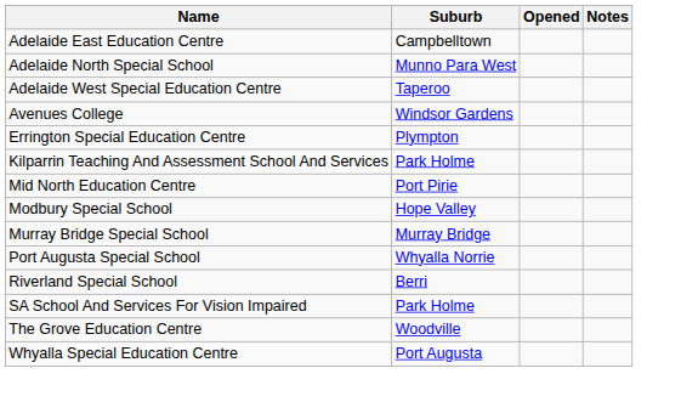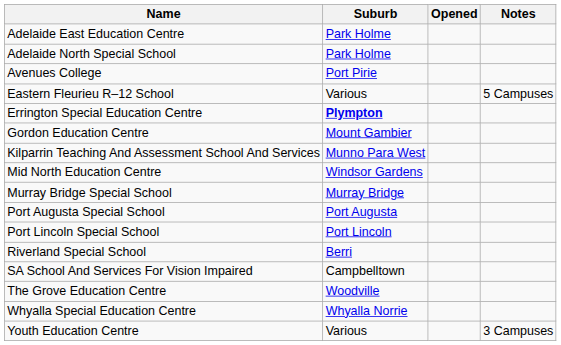 <table class="wikitable sortable">
 <tr>
 <th>Name</th>
 <th>Suburb</th>
 <th>Opened</th>
 <th>Notes</th>
 </tr>
 <tr>
 <td>Adelaide East Education Centre</td>
-<td>Campbelltown</td>
+<td><a href='#'>Park Holme</a></td>
 <td></td>
 <td></td>
 </tr>
 <tr>
 <td>Adelaide North Special School</td>
+<td><a href='#'>Park Holme</a></td>
+<td></td>
+<td></td>
+</tr>
+<tr>
+<td>Avenues College</td>
+<td><a href='#'>Port Pirie</a></td>
+<td></td>
+<td></td>
+</tr>
+<tr>
+<td>Eastern Fleurieu R–12 School</td>
+<td>Various</td>
+<td></td>
+<td>5 Campuses</td>
+</tr>
+<tr>
+<td>Errington Special Education Centre</td>
+<td><strong><a href='#'>Plympton</a></strong></td>
+<td></td>
+<td></td>
+</tr>
+<tr>
+<td>Gordon Education Centre</td>
+<td><a href='#'>Mount Gambier</a></td>
+<td></td>
+<td></td>
+</tr>
+<tr>
+<td>Kilparrin Teaching And Assessment School And Services</td>
 <td><a href='#'>Munno Para West</a></td>
 <td></td>
 <td></td>
 </tr>
 <tr>
-<td>Adelaide West Special Education Centre</td>
-<td><a href='#'>Taperoo</a></td>
-<td></td>
-<td></td>
-</tr>
-<tr>
-<td>Avenues College</td>
+<td>Mid North Education Centre</td>
 <td><a href='#'>Windsor Gardens</a></td>
-<td></td>
-<td></td>
-</tr>
-<tr>
-<td>Errington Special Education Centre</td>
-<td><a href='#'>Plympton</a></td>
-<td></td>
-<td></td>
-</tr>
-<tr>
-<td>Kilparrin Teaching And Assessment School And Services</td>
-<td><a href='#'>Park Holme</a></td>
-<td></td>
-<td></td>
-</tr>
-<tr>
-<td>Mid North Education Centre</td>
-<td><a href='#'>Port Pirie</a></td>
-<td></td>
-<td></td>
-</tr>
-<tr>
-<td>Modbury Special School</td>
-<td><a href='#'>Hope Valley</a></td>
 <td></td>
 <td></td>
 </tr>
 <tr>
 <td>Murray Bridge Special School</td>
 <td><a href='#'>Murray Bridge</a></td>
 <td></td>
 <td></td>
 </tr>
 <tr>
 <td>Port Augusta Special School</td>
-<td><a href='#'>Whyalla Norrie</a></td>
+<td><a href='#'>Port Augusta</a></td>
+<td></td>
+<td></td>
+</tr>
+<tr>
+<td>Port Lincoln Special School</td>
+<td><a href='#'>Port Lincoln</a></td>
 <td></td>
 <td></td>
 </tr>
 <tr>
 <td>Riverland Special School</td>
 <td><a href='#'>Berri</a></td>
 <td></td>
 <td></td>
 </tr>
 <tr>
 <td>SA School And Services For Vision Impaired</td>
-<td><a href='#'>Park Holme</a></td>
+<td>Campbelltown</td>
 <td></td>
 <td></td>
 </tr>
 <tr>
 <td>The Grove Education Centre</td>
 <td><a href='#'>Woodville</a></td>
 <td></td>
 <td></td>
 </tr>
 <tr>
 <td>Whyalla Special Education Centre</td>
-<td><a href='#'>Port Augusta</a></td>
+<td><a href='#'>Whyalla Norrie</a></td>
 <td></td>
 <td></td>
 </tr>
+<tr>
+<td>Youth Education Centre</td>
+<td>Various</td>
+<td></td>
+<td>3 Campuses</td>
+</tr>
 </table>
